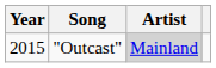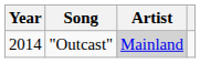 <table class="wikitable">
 <tr>
 <th>Year</th>
 <th>Song</th>
 <th>Artist</th>
 <th></th>
 </tr>
 <tr>
-<td>2015</td>
+<td>2014</td>
 <td>"Outcast"</td>
 <td style="background: lightgrey;"><a href='#'>Mainland</a></td>
 <td></td>
 </tr>
 </table>
